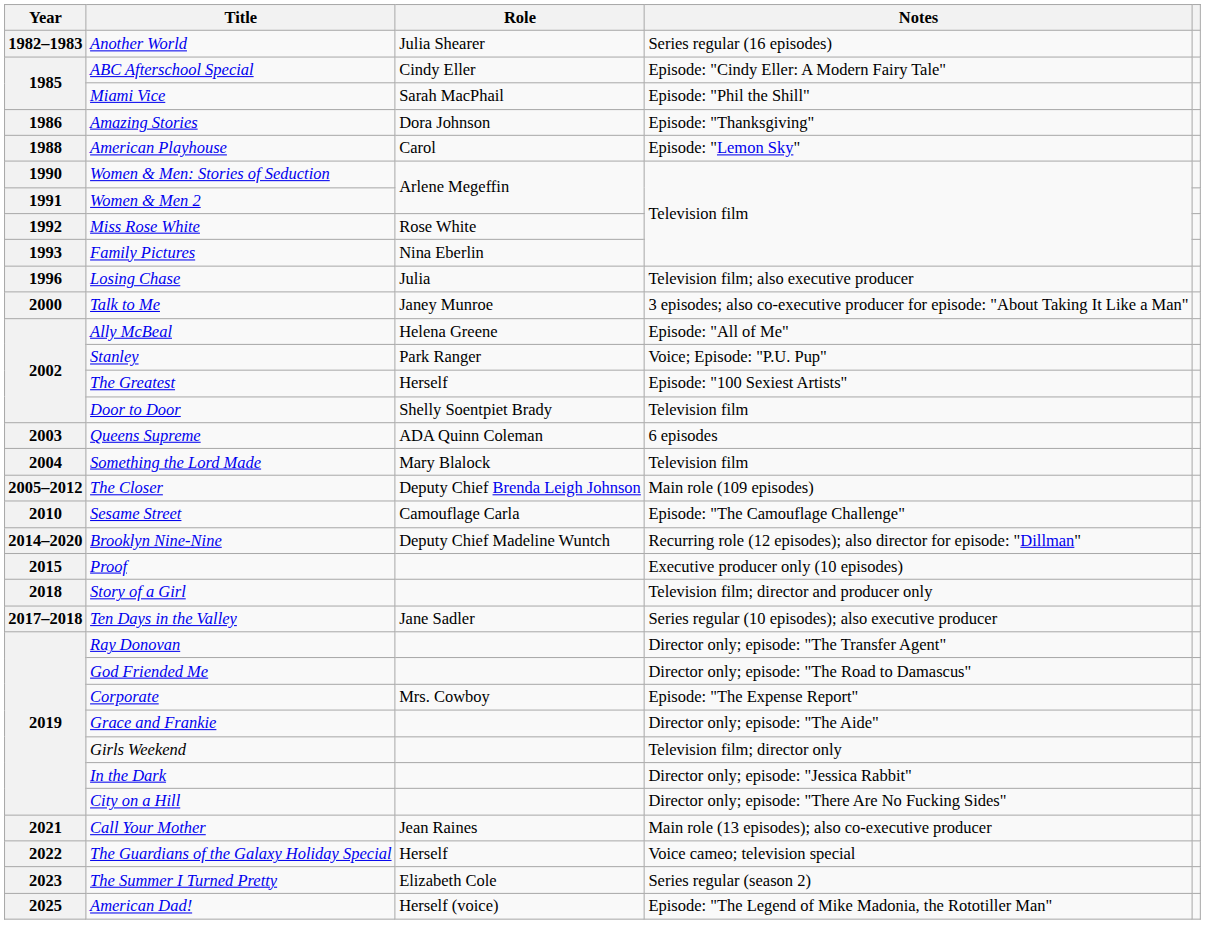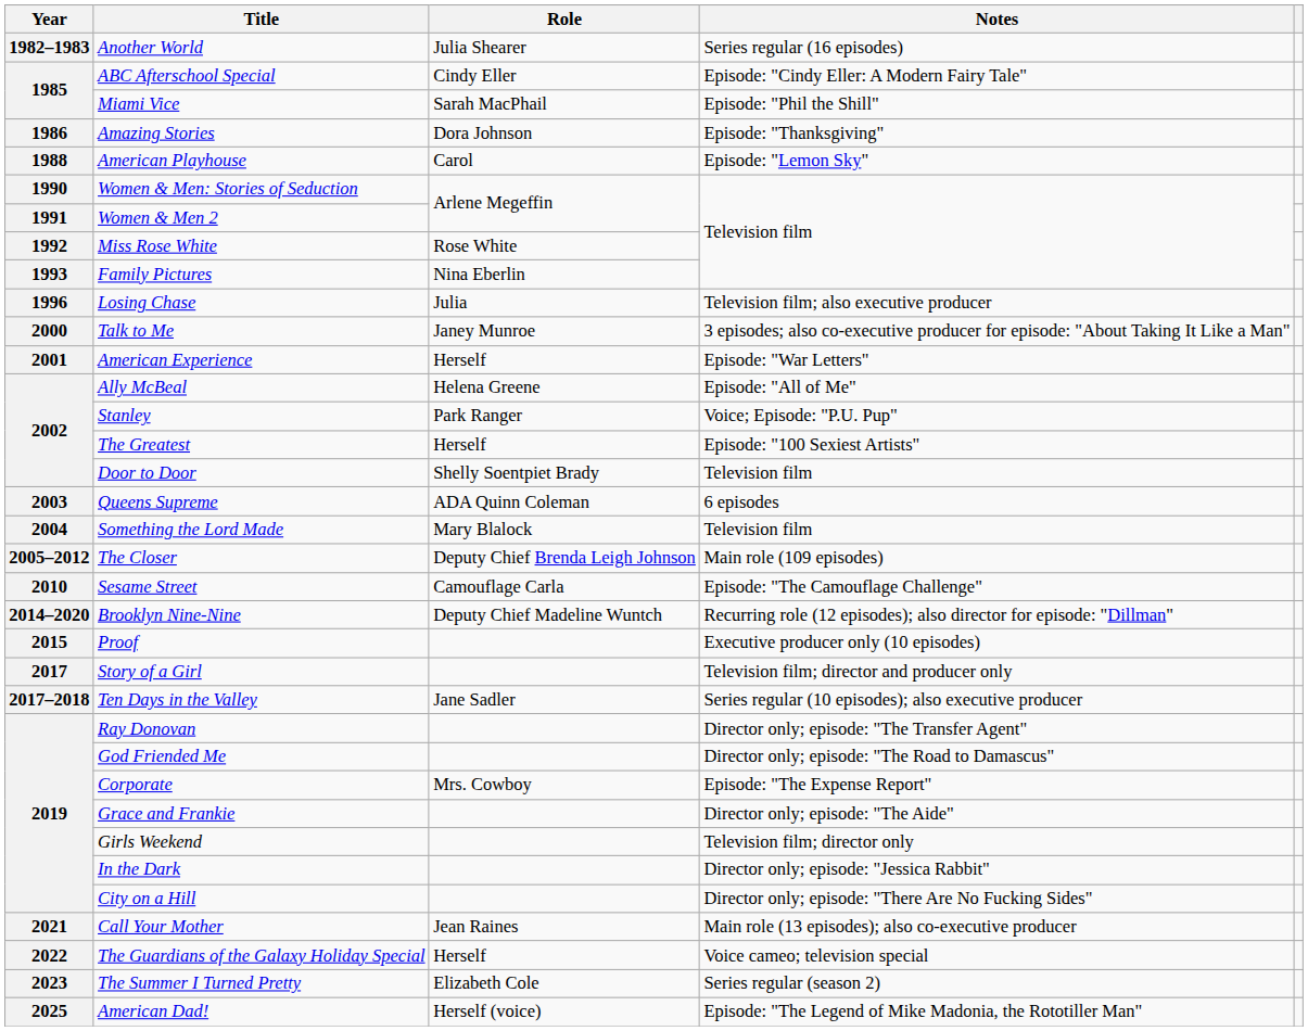 <table class="wikitable plainrowheaders sortable" style="margin-right: 0;">
 <tr>
 <th scope="col">Year</th>
 <th scope="col">Title</th>
 <th scope="col">Role</th>
 <th scope="col" class="unsortable">Notes</th>
 <th scope="col" class="unsortable"></th>
 </tr>
 <tr>
 <th scope="row">1982–1983</th>
 <td><em><a href='#'>Another World</a></em></td>
 <td>Julia Shearer</td>
 <td>Series regular (16 episodes)</td>
 <td style="text-align: center;"></td>
 </tr>
 <tr>
 <th rowspan="2" scope="row">1985</th>
 <td><em><a href='#'>ABC Afterschool Special</a></em></td>
 <td>Cindy Eller</td>
 <td>Episode: "Cindy Eller: A Modern Fairy Tale"</td>
 <td style="text-align: center;"></td>
 </tr>
 <tr>
 <td><em><a href='#'>Miami Vice</a></em></td>
 <td>Sarah MacPhail</td>
 <td>Episode: "Phil the Shill"</td>
 <td style="text-align: center;"></td>
 </tr>
 <tr>
 <th scope="row">1986</th>
 <td><em><a href='#'>Amazing Stories</a></em></td>
 <td>Dora Johnson</td>
 <td>Episode: "Thanksgiving"</td>
 <td style="text-align: center;"></td>
 </tr>
 <tr>
 <th scope="row">1988</th>
 <td><em><a href='#'>American Playhouse</a></em></td>
 <td>Carol</td>
 <td>Episode: "<a href='#'>Lemon Sky</a>"</td>
 <td style="text-align: center;"></td>
 </tr>
 <tr>
 <th scope="row">1990</th>
 <td><em><a href='#'>Women & Men: Stories of Seduction</a></em></td>
 <td rowspan="2">Arlene Megeffin</td>
 <td rowspan="4">Television film</td>
 <td style="text-align: center;"></td>
 </tr>
 <tr>
 <th scope="row">1991</th>
 <td><em><a href='#'>Women & Men 2</a></em></td>
 <td style="text-align: center;"></td>
 </tr>
 <tr>
 <th scope="row">1992</th>
 <td><em><a href='#'>Miss Rose White</a></em></td>
 <td>Rose White</td>
 <td style="text-align: center;"></td>
 </tr>
 <tr>
 <th scope="row">1993</th>
 <td><em><a href='#'>Family Pictures</a></em></td>
 <td>Nina Eberlin</td>
 <td style="text-align: center;"></td>
 </tr>
 <tr>
 <th scope="row">1996</th>
 <td><em><a href='#'>Losing Chase</a></em></td>
 <td>Julia</td>
 <td>Television film; also executive producer</td>
 <td style="text-align: center;"></td>
 </tr>
 <tr>
 <th scope="row">2000</th>
 <td><em><a href='#'>Talk to Me</a></em></td>
 <td>Janey Munroe</td>
 <td>3 episodes; also co-executive producer for episode: "About Taking It Like a Man"</td>
 <td style="text-align: center;"></td>
 </tr>
 <tr>
+<th scope="row">2001</th>
+<td><em><a href='#'>American Experience</a></em></td>
+<td>Herself</td>
+<td>Episode: "War Letters"</td>
+<td style="text-align: center;"></td>
+</tr>
+<tr>
 <th rowspan="4" scope="row">2002</th>
 <td><em><a href='#'>Ally McBeal</a></em></td>
 <td>Helena Greene</td>
 <td>Episode: "All of Me"</td>
 <td style="text-align: center;"></td>
 </tr>
 <tr>
 <td><em><a href='#'>Stanley</a></em></td>
 <td>Park Ranger</td>
 <td>Voice; Episode: "P.U. Pup"</td>
 <td style="text-align: center;"></td>
 </tr>
 <tr>
 <td><em><a href='#'>The Greatest</a></em></td>
 <td>Herself</td>
 <td>Episode: "100 Sexiest Artists"</td>
 <td style="text-align: center;"></td>
 </tr>
 <tr>
 <td><em><a href='#'>Door to Door</a></em></td>
 <td>Shelly Soentpiet Brady</td>
 <td>Television film</td>
 <td style="text-align: center;"></td>
 </tr>
 <tr>
 <th scope="row">2003</th>
 <td><em><a href='#'>Queens Supreme</a></em></td>
 <td>ADA Quinn Coleman</td>
 <td>6 episodes</td>
 <td style="text-align: center;"></td>
 </tr>
 <tr>
 <th scope="row">2004</th>
 <td><em><a href='#'>Something the Lord Made</a></em></td>
 <td>Mary Blalock</td>
 <td>Television film</td>
 <td style="text-align: center;"></td>
 </tr>
 <tr>
 <th scope="row">2005–2012</th>
 <td><em><a href='#'>The Closer</a></em></td>
 <td>Deputy Chief <a href='#'>Brenda Leigh Johnson</a></td>
 <td>Main role (109 episodes)</td>
 <td style="text-align: center;"></td>
 </tr>
 <tr>
 <th scope="row">2010</th>
 <td><em><a href='#'>Sesame Street</a></em></td>
 <td>Camouflage Carla</td>
 <td>Episode: "The Camouflage Challenge"</td>
 <td style="text-align: center;"></td>
 </tr>
 <tr>
 <th scope="row">2014–2020</th>
 <td><em><a href='#'>Brooklyn Nine-Nine</a></em></td>
 <td>Deputy Chief Madeline Wuntch</td>
 <td>Recurring role (12 episodes); also director for episode: "<a href='#'>Dillman</a>"</td>
 <td style="text-align: center;"></td>
 </tr>
 <tr>
 <th scope="row">2015</th>
 <td><em><a href='#'>Proof</a></em></td>
 <td></td>
 <td>Executive producer only (10 episodes)</td>
 <td style="text-align: center;"></td>
 </tr>
 <tr>
-<th scope="row">2018</th>
+<th scope="row">2017</th>
 <td><em><a href='#'>Story of a Girl</a></em></td>
 <td></td>
 <td>Television film; director and producer only</td>
 <td style="text-align: center;"></td>
 </tr>
 <tr>
 <th scope="row">2017–2018</th>
 <td><em><a href='#'>Ten Days in the Valley</a></em></td>
 <td>Jane Sadler</td>
 <td>Series regular (10 episodes); also executive producer</td>
 <td style="text-align: center;"></td>
 </tr>
 <tr>
 <th rowspan="7" scope="row">2019</th>
 <td><em><a href='#'>Ray Donovan</a></em></td>
 <td></td>
 <td>Director only; episode: "The Transfer Agent"</td>
 <td style="text-align: center;"></td>
 </tr>
 <tr>
 <td><em><a href='#'>God Friended Me</a></em></td>
 <td></td>
 <td>Director only; episode: "The Road to Damascus"</td>
 <td style="text-align: center;"></td>
 </tr>
 <tr>
 <td><em><a href='#'>Corporate</a></em></td>
 <td>Mrs. Cowboy</td>
 <td>Episode: "The Expense Report"</td>
 <td style="text-align: center;"></td>
 </tr>
 <tr>
 <td><em><a href='#'>Grace and Frankie</a></em></td>
 <td></td>
 <td>Director only; episode: "The Aide"</td>
 <td style="text-align: center;"></td>
 </tr>
 <tr>
 <td><em>Girls Weekend</em></td>
 <td></td>
 <td>Television film; director only</td>
 <td style="text-align: center;"></td>
 </tr>
 <tr>
 <td><em><a href='#'>In the Dark</a></em></td>
 <td></td>
 <td>Director only; episode: "Jessica Rabbit"</td>
 <td style="text-align: center;"></td>
 </tr>
 <tr>
 <td><em><a href='#'>City on a Hill</a></em></td>
 <td></td>
 <td>Director only; episode: "There Are No Fucking Sides"</td>
 <td style="text-align: center;"></td>
 </tr>
 <tr>
 <th scope="row">2021</th>
 <td><em><a href='#'>Call Your Mother</a></em></td>
 <td>Jean Raines</td>
 <td>Main role (13 episodes); also co-executive producer</td>
 <td style="text-align: center;"></td>
 </tr>
 <tr>
 <th scope="row">2022</th>
 <td><em><a href='#'>The Guardians of the Galaxy Holiday Special</a></em></td>
 <td>Herself</td>
 <td>Voice cameo; television special</td>
 <td style="text-align: center;"></td>
 </tr>
 <tr>
 <th scope="row">2023</th>
 <td><em><a href='#'>The Summer I Turned Pretty</a></em></td>
 <td>Elizabeth Cole</td>
 <td>Series regular (season 2)</td>
 <td style="text-align: center;"></td>
 </tr>
 <tr>
 <th scope="row">2025</th>
 <td><em><a href='#'>American Dad!</a></em></td>
 <td>Herself (voice)</td>
 <td>Episode: "The Legend of Mike Madonia, the Rototiller Man"</td>
 <td style="text-align: center;"></td>
 </tr>
 </table>
